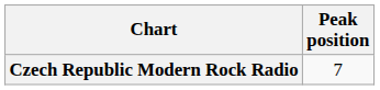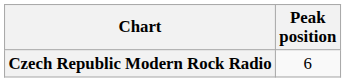 <table class="wikitable plainrowheaders">
 <tr>
 <th scope="col">Chart</th>
 <th scope="col">Peak<br>position</th>
 </tr>
 <tr>
 <th scope="row">Czech Republic Modern Rock Radio</th>
-<td align="center">7</td>
+<td align="center">6</td>
 </tr>
 </table>
